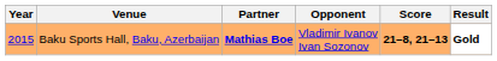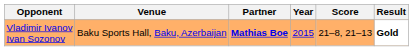 <table class="sortable wikitable" style="font-size: 90%;">
 <tr>
-<th>Year</th>
+<th>Opponent</th>
 <th>Venue</th>
 <th>Partner</th>
-<th>Opponent</th>
+<th>Year</th>
 <th>Score</th>
 <th>Result</th>
 </tr>
 <tr style="background:#FFB069">
-<td align="center"><a href='#'>2015</a></td>
+<td align="left"> <a href='#'>Vladimir Ivanov</a> <br>  <a href='#'>Ivan Sozonov</a></td>
 <td align="left">Baku Sports Hall, <a href='#'>Baku, Azerbaijan</a></td>
 <td align="left"><strong> <a href='#'>Mathias Boe</a></strong></td>
-<td align="left"> <a href='#'>Vladimir Ivanov</a> <br>  <a href='#'>Ivan Sozonov</a></td>
-<td align="left"><strong>21–8, 21–13</strong></td>
+<td align="center"><a href='#'>2015</a></td>
+<td align="left">21–8, 21–13</td>
 <td style="text-align:left; background:white"> <strong>Gold</strong></td>
 </tr>
 </table>
